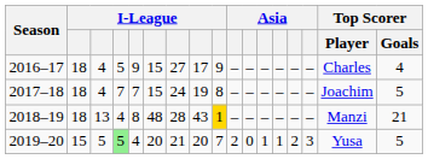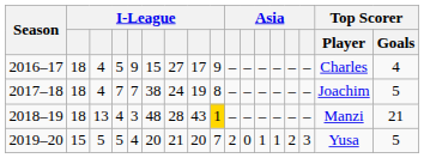 <table class="wikitable sortable" style="text-align: center">
 <tr>
 <th scope="col" rowspan="2">Season</th>
 <th colspan=8 class="unsortable"><a href='#'>I-League</a></th>
 <th colspan=6 class="unsortable"><a href='#'>Asia</a></th>
 <th scope="col" colspan=2 class="unsortable">Top Scorer</th>
 </tr>
 <tr>
 <th></th>
 <th></th>
 <th></th>
 <th></th>
 <th></th>
 <th></th>
 <th></th>
 <th></th>
 <th></th>
 <th></th>
 <th></th>
 <th></th>
 <th></th>
 <th></th>
 <th class="unsortable">Player</th>
 <th class="unsortable">Goals</th>
 </tr>
 <tr>
 <td>2016–17</td>
 <td>18</td>
 <td>4</td>
 <td>5</td>
 <td>9</td>
 <td>15</td>
 <td>27</td>
 <td>17</td>
 <td>9</td>
 <td>–</td>
 <td>–</td>
 <td>–</td>
 <td>–</td>
 <td>–</td>
 <td>–</td>
 <td> <a href='#'>Charles</a></td>
 <td>4</td>
 </tr>
 <tr>
 <td>2017–18</td>
 <td>18</td>
 <td>4</td>
 <td>7</td>
 <td>7</td>
-<td>15</td>
+<td>38</td>
 <td>24</td>
 <td>19</td>
 <td>8</td>
 <td>–</td>
 <td>–</td>
 <td>–</td>
 <td>–</td>
 <td>–</td>
 <td>–</td>
 <td> <a href='#'>Joachim</a></td>
 <td>5</td>
 </tr>
 <tr>
 <td>2018–19</td>
 <td>18</td>
 <td>13</td>
 <td>4</td>
-<td>8</td>
+<td>3</td>
 <td>48</td>
 <td>28</td>
 <td>43</td>
 <td bgcolor= gold>1</td>
 <td>–</td>
 <td>–</td>
 <td>–</td>
 <td>–</td>
 <td>–</td>
 <td>–</td>
 <td> <a href='#'>Manzi</a></td>
 <td>21</td>
 </tr>
 <tr>
 <td>2019–20</td>
 <td>15</td>
 <td>5</td>
-<td style="background: lightgreen;">5</td>
+<td>5</td>
 <td>4</td>
 <td>20</td>
 <td>21</td>
 <td>20</td>
 <td>7</td>
 <td>2</td>
 <td>0</td>
 <td>1</td>
 <td>1</td>
 <td>2</td>
 <td>3</td>
 <td> <a href='#'>Yusa</a></td>
 <td>5</td>
 </tr>
 </table>
